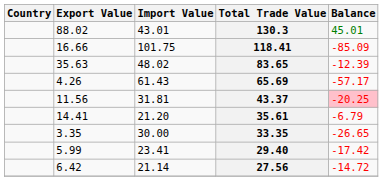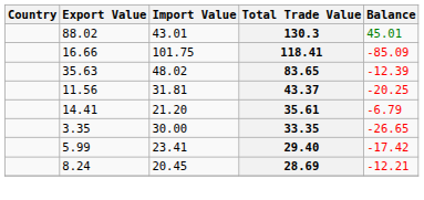 <table class="wikitable sortable">
 <tr>
 <th>Country</th>
 <th>Export Value</th>
 <th>Import Value</th>
 <th>Total Trade Value</th>
 <th>Balance</th>
 </tr>
 <tr>
 <td></td>
 <td>88.02</td>
 <td>43.01</td>
 <th>130.3</th>
 <td style="color:green;">45.01</td>
 </tr>
 <tr>
 <td></td>
 <td>16.66</td>
 <td>101.75</td>
 <th>118.41</th>
 <td style="color:red;">-85.09</td>
 </tr>
 <tr>
 <td></td>
 <td>35.63</td>
 <td>48.02</td>
 <th>83.65</th>
 <td style="color:red;">-12.39</td>
 </tr>
 <tr>
 <td></td>
-<td>4.26</td>
-<td>61.43</td>
-<th>65.69</th>
-<td style="color:red;">-57.17</td>
-</tr>
-<tr>
-<td></td>
 <td>11.56</td>
 <td>31.81</td>
 <th>43.37</th>
-<td style="background: pink; color:red;">-20.25</td>
+<td style="color:red;">-20.25</td>
 </tr>
 <tr>
 <td></td>
 <td>14.41</td>
 <td>21.20</td>
 <th>35.61</th>
 <td style="color:red;">-6.79</td>
 </tr>
 <tr>
 <td></td>
 <td>3.35</td>
 <td>30.00</td>
 <th>33.35</th>
 <td style="color:red;">-26.65</td>
 </tr>
 <tr>
 <td></td>
 <td>5.99</td>
 <td>23.41</td>
 <th>29.40</th>
 <td style="color:red;">-17.42</td>
 </tr>
 <tr>
 <td></td>
-<td>6.42</td>
-<td>21.14</td>
-<th>27.56</th>
-<td style="color:red;">-14.72</td>
+<td>8.24</td>
+<td>20.45</td>
+<th>28.69</th>
+<td style="color:red;">-12.21</td>
 </tr>
 <tr>
 </tr>
 </table>
